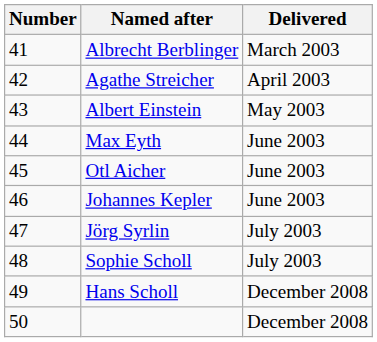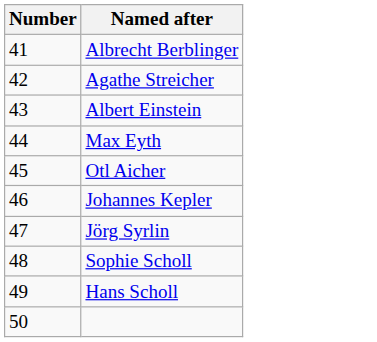 <table class="wikitable">
 <tr style="background:#E0E0E0;">
 <th>Number</th>
 <th>Named after</th>
-<th>Delivered</th>
 </tr>
 <tr>
 <td>41</td>
 <td><a href='#'>Albrecht Berblinger</a></td>
-<td>March 2003</td>
 </tr>
 <tr>
 <td>42</td>
 <td><a href='#'>Agathe Streicher</a></td>
-<td>April 2003</td>
 </tr>
 <tr>
 <td>43</td>
 <td><a href='#'>Albert Einstein</a></td>
-<td>May 2003</td>
 </tr>
 <tr>
 <td>44</td>
 <td><a href='#'>Max Eyth</a></td>
-<td>June 2003</td>
 </tr>
 <tr>
 <td>45</td>
 <td><a href='#'>Otl Aicher</a></td>
-<td>June 2003</td>
 </tr>
 <tr>
 <td>46</td>
 <td><a href='#'>Johannes Kepler</a></td>
-<td>June 2003</td>
 </tr>
 <tr>
 <td>47</td>
 <td><a href='#'>Jörg Syrlin</a></td>
-<td>July 2003</td>
 </tr>
 <tr>
 <td>48</td>
 <td><a href='#'>Sophie Scholl</a></td>
-<td>July 2003</td>
 </tr>
 <tr>
 <td>49</td>
 <td><a href='#'>Hans Scholl</a></td>
-<td>December 2008</td>
 </tr>
 <tr>
 <td>50</td>
 <td></td>
-<td>December 2008</td>
 </tr>
 </table>
